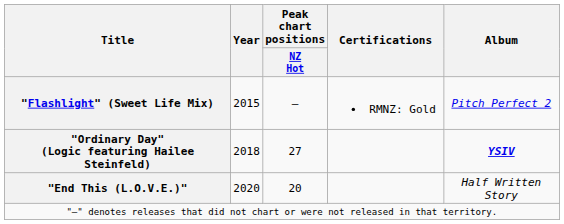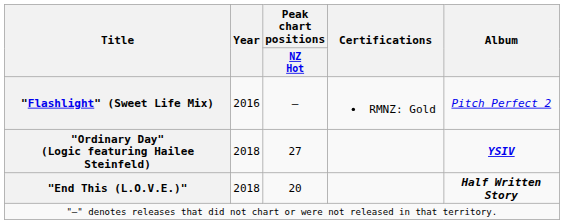 <table class="wikitable plainrowheaders" style="text-align:center;">
 <tr>
 <th scope="col" rowspan="2" style="width:20em;">Title</th>
 <th scope="col" rowspan="2" style="width:1em;">Year</th>
 <th scope="col" colspan="1">Peak chart positions</th>
 <th scope="col" rowspan="2" style="width:10em;">Certifications</th>
 <th scope="col" rowspan="2" style="width:10em;">Album</th>
 </tr>
 <tr>
 <th scope="col" style="width:3em;font-size:90%;"><a href='#'>NZ<br>Hot</a><br></th>
 </tr>
 <tr>
 <th scope="row">"<a href='#'>Flashlight</a>" (Sweet Life Mix)</th>
-<td>2015</td>
+<td>2016</td>
 <td>—</td>
 <td><br><ul><li>RMNZ: Gold</li></ul></td>
 <td><em><a href='#'>Pitch Perfect 2</a></em></td>
 </tr>
 <tr>
 <th scope="row">"Ordinary Day"<br><span>(Logic featuring Hailee Steinfeld)</span></th>
 <td>2018</td>
 <td>27</td>
 <td></td>
 <td><strong><em><a href='#'>YSIV</a></em></strong></td>
 </tr>
 <tr>
 <th scope="row">"End This (L.O.V.E.)"</th>
-<td>2020</td>
+<td>2018</td>
 <td>20</td>
 <td></td>
-<td><em>Half Written Story</em></td>
+<td><strong><em>Half Written Story</em></strong></td>
 </tr>
 <tr>
 <td colspan="16" style="font-size:8pt">"—" denotes releases that did not chart or were not released in that territory.</td>
 </tr>
 </table>
